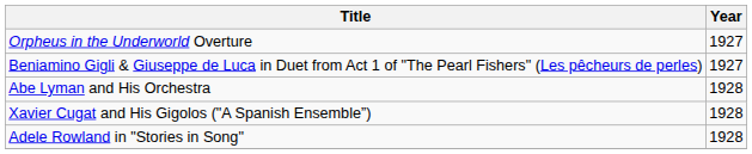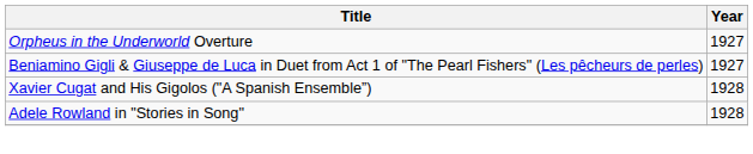 <table class="wikitable">
 <tr>
 <th>Title</th>
 <th>Year</th>
 </tr>
 <tr>
 <td><em><a href='#'>Orpheus in the Underworld</a></em> Overture</td>
 <td>1927</td>
 </tr>
 <tr>
 <td><a href='#'>Beniamino Gigli</a> & <a href='#'>Giuseppe de Luca</a> in Duet from Act 1 of "The Pearl Fishers" (<a href='#'>Les pêcheurs de perles</a>)</td>
 <td>1927</td>
 </tr>
 <tr>
-<td><a href='#'>Abe Lyman</a> and His Orchestra</td>
-<td>1928</td>
-</tr>
-<tr>
 <td><a href='#'>Xavier Cugat</a> and His Gigolos ("A Spanish Ensemble”)</td>
 <td>1928</td>
 </tr>
 <tr>
 <td><a href='#'>Adele Rowland</a> in "Stories in Song"</td>
 <td>1928</td>
 </tr>
 <tr>
 </tr>
 </table>
